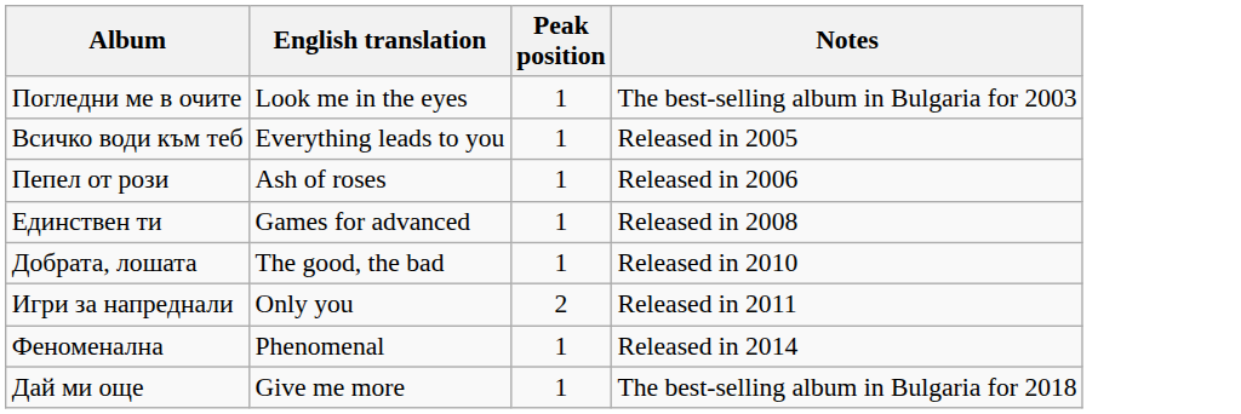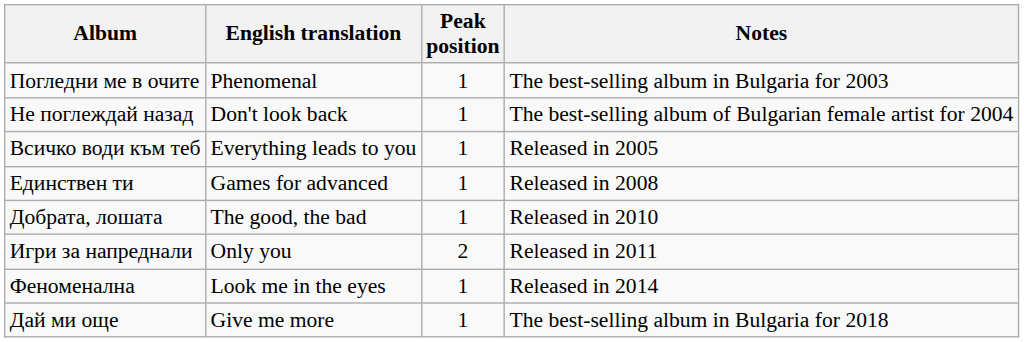 <table class="wikitable sortable">
 <tr>
 <th>Album</th>
 <th>English translation</th>
 <th>Peak<br>position</th>
 <th>Notes</th>
 </tr>
 <tr>
 <td>Погледни ме в очите</td>
-<td>Look me in the eyes</td>
+<td>Phenomenal</td>
 <td style="text-align:center;">1</td>
 <td>The best-selling album in Bulgaria for 2003</td>
+</tr>
+<tr>
+<td>Не поглеждай назад</td>
+<td>Don't look back</td>
+<td style="text-align:center;">1</td>
+<td>The best-selling album of Bulgarian female artist for 2004</td>
 </tr>
 <tr>
 <td>Всичко води към теб</td>
 <td>Everything leads to you</td>
 <td style="text-align:center;">1</td>
 <td>Released in 2005</td>
-</tr>
-<tr>
-<td>Пепел от рози</td>
-<td>Ash of roses</td>
-<td style="text-align:center;">1</td>
-<td>Released in 2006</td>
 </tr>
 <tr>
 <td>Единствен ти</td>
 <td>Games for advanced</td>
 <td style="text-align:center;">1</td>
 <td>Released in 2008</td>
 </tr>
 <tr>
 <td>Добрата, лошата</td>
 <td>The good, the bad</td>
 <td style="text-align:center;">1</td>
 <td>Released in 2010</td>
 </tr>
 <tr>
 <td>Игри за напреднали</td>
 <td>Only you</td>
 <td style="text-align:center;">2</td>
 <td>Released in 2011</td>
 </tr>
 <tr>
 <td>Феноменална</td>
-<td>Phenomenal</td>
+<td>Look me in the eyes</td>
 <td style="text-align:center;">1</td>
 <td>Released in 2014</td>
 </tr>
 <tr>
 <td>Дай ми още</td>
 <td>Give me more</td>
 <td style="text-align:center;">1</td>
 <td>The best-selling album in Bulgaria for 2018</td>
 </tr>
 </table>
